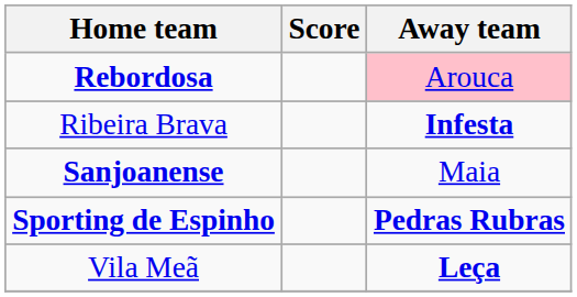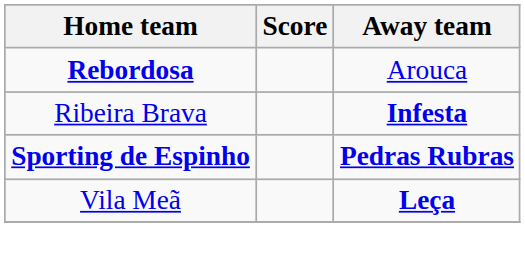 <table class="wikitable" style="text-align: center">
 <tr>
 <th>Home team</th>
 <th>Score</th>
 <th>Away team</th>
 </tr>
 <tr>
 <td><strong><a href='#'>Rebordosa</a></strong> </td>
 <td></td>
-<td style="background: pink;"><a href='#'>Arouca</a> </td>
+<td><a href='#'>Arouca</a> </td>
 </tr>
 <tr>
 <td><a href='#'>Ribeira Brava</a> </td>
 <td></td>
 <td><strong><a href='#'>Infesta</a></strong> </td>
-</tr>
-<tr>
-<td><strong><a href='#'>Sanjoanense</a></strong> </td>
-<td></td>
-<td><a href='#'>Maia</a> </td>
 </tr>
 <tr>
 <td><strong><a href='#'>Sporting de Espinho</a></strong> </td>
 <td></td>
 <td><strong><a href='#'>Pedras Rubras</a> </strong></td>
 </tr>
 <tr>
 <td><a href='#'>Vila Meã</a> </td>
 <td></td>
 <td><strong><a href='#'>Leça</a></strong> </td>
 </tr>
 <tr>
 </tr>
 </table>
